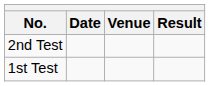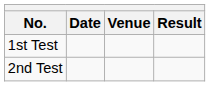 <table class="wikitable">
 <tr>
 <th colspan="4"></th>
 </tr>
 <tr>
 <th>No.</th>
 <th>Date</th>
 <th>Venue</th>
 <th>Result</th>
 </tr>
 <tr>
+<td>1st Test</td>
+<td></td>
+<td></td>
+<td></td>
+</tr>
+<tr>
 <td>2nd Test</td>
 <td></td>
 <td></td>
 <td></td>
 </tr>
-<tr>
-<td>1st Test</td>
-<td></td>
-<td></td>
-<td></td>
-</tr>
 </table>
